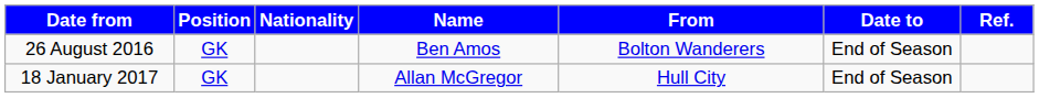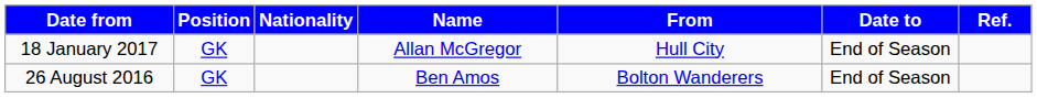 <table class="wikitable"  style="text-align:center; font-size:90%; ">
 <tr>
 <th style="background:#0000FF; color:white; width:125px;">Date from</th>
 <th style="background:#0000FF; color:white; width:50px;">Position</th>
 <th style="background:#0000FF; color:white; width:50px;">Nationality</th>
 <th style="background:#0000FF; color:white; width:150px;">Name</th>
 <th style="background:#0000FF; color:white; width:200px;">From</th>
 <th style="background:#0000FF; color:white; width:100px;">Date to</th>
 <th style="background:#0000FF; color:white; width:50px;">Ref.</th>
 </tr>
 <tr>
+<td>18 January 2017</td>
+<td><a href='#'>GK</a></td>
+<td></td>
+<td><a href='#'>Allan McGregor</a></td>
+<td><a href='#'>Hull City</a></td>
+<td>End of Season</td>
+<td></td>
+</tr>
+<tr>
 <td>26 August 2016</td>
 <td><a href='#'>GK</a></td>
 <td></td>
 <td><a href='#'>Ben Amos</a></td>
 <td><a href='#'>Bolton Wanderers</a></td>
 <td>End of Season</td>
 <td></td>
 </tr>
-<tr>
-<td>18 January 2017</td>
-<td><a href='#'>GK</a></td>
-<td></td>
-<td><a href='#'>Allan McGregor</a></td>
-<td><a href='#'>Hull City</a></td>
-<td>End of Season</td>
-<td></td>
-</tr>
 </table>
